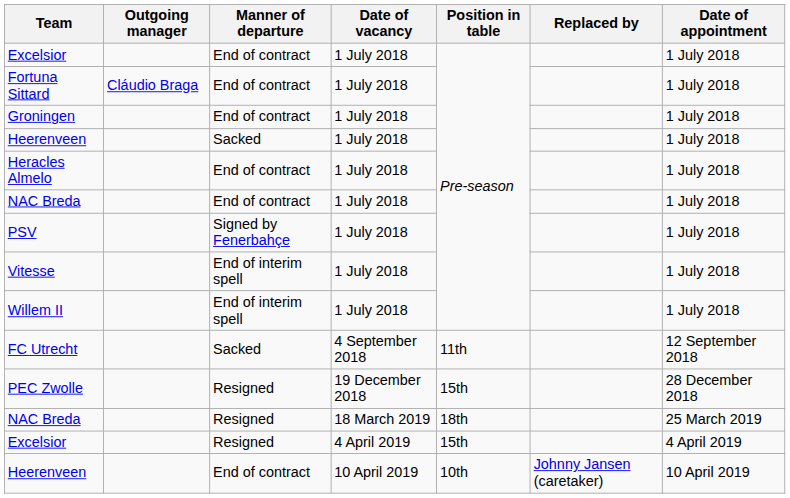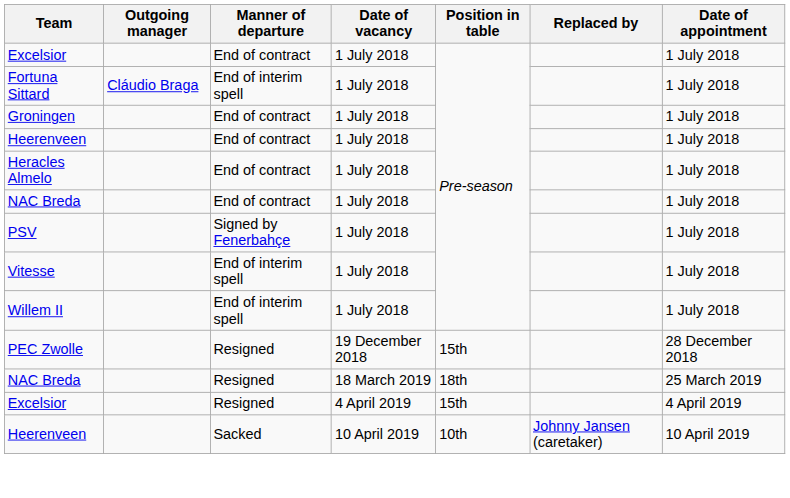 <table class="wikitable sortable">
 <tr>
 <th>Team</th>
 <th>Outgoing manager</th>
 <th>Manner of departure</th>
 <th>Date of vacancy</th>
 <th>Position in table</th>
 <th>Replaced by</th>
 <th>Date of appointment</th>
 </tr>
 <tr>
 <td><a href='#'>Excelsior</a></td>
 <td> </td>
 <td>End of contract</td>
 <td>1 July 2018</td>
 <td rowspan="9"><em>Pre-season</em></td>
 <td> </td>
 <td>1 July 2018</td>
 </tr>
 <tr>
 <td><a href='#'>Fortuna Sittard</a></td>
 <td> <a href='#'>Cláudio Braga</a></td>
-<td>End of contract</td>
+<td>End of interim spell</td>
 <td>1 July 2018</td>
 <td> </td>
 <td>1 July 2018</td>
 </tr>
 <tr>
 <td><a href='#'>Groningen</a></td>
 <td> </td>
 <td>End of contract</td>
 <td>1 July 2018</td>
 <td> </td>
 <td>1 July 2018</td>
 </tr>
 <tr>
 <td><a href='#'>Heerenveen</a></td>
 <td> </td>
-<td>Sacked</td>
+<td>End of contract</td>
 <td>1 July 2018</td>
 <td> </td>
 <td>1 July 2018</td>
 </tr>
 <tr>
 <td><a href='#'>Heracles Almelo</a></td>
 <td> </td>
 <td>End of contract</td>
 <td>1 July 2018</td>
 <td> </td>
 <td>1 July 2018</td>
 </tr>
 <tr>
 <td><a href='#'>NAC Breda</a></td>
 <td> </td>
 <td>End of contract</td>
 <td>1 July 2018</td>
 <td> </td>
 <td>1 July 2018</td>
 </tr>
 <tr>
 <td><a href='#'>PSV</a></td>
 <td> </td>
 <td>Signed by <a href='#'>Fenerbahçe</a></td>
 <td>1 July 2018</td>
 <td> </td>
 <td>1 July 2018</td>
 </tr>
 <tr>
 <td><a href='#'>Vitesse</a></td>
 <td> </td>
 <td>End of interim spell</td>
 <td>1 July 2018</td>
 <td> </td>
 <td>1 July 2018</td>
 </tr>
 <tr>
 <td><a href='#'>Willem II</a></td>
 <td> </td>
 <td>End of interim spell</td>
 <td>1 July 2018</td>
 <td> </td>
 <td>1 July 2018</td>
 </tr>
 <tr>
-<td><a href='#'>FC Utrecht</a></td>
-<td> </td>
-<td>Sacked</td>
-<td>4 September 2018</td>
-<td>11th</td>
-<td> </td>
-<td>12 September 2018</td>
-</tr>
-<tr>
 <td><a href='#'>PEC Zwolle</a></td>
 <td> </td>
 <td>Resigned</td>
 <td>19 December 2018</td>
 <td>15th</td>
 <td> </td>
 <td>28 December 2018</td>
 </tr>
 <tr>
 <td><a href='#'>NAC Breda</a></td>
 <td> </td>
 <td>Resigned</td>
 <td>18 March 2019</td>
 <td>18th</td>
 <td> </td>
 <td>25 March 2019</td>
 </tr>
 <tr>
 <td><a href='#'>Excelsior</a></td>
 <td> </td>
 <td>Resigned</td>
 <td>4 April 2019 </td>
 <td>15th</td>
 <td> </td>
 <td>4 April 2019</td>
 </tr>
 <tr>
 <td><a href='#'>Heerenveen</a></td>
 <td> </td>
-<td>End of contract</td>
+<td>Sacked</td>
 <td>10 April 2019 </td>
 <td>10th</td>
 <td> <a href='#'>Johnny Jansen</a> (caretaker)</td>
 <td>10 April 2019</td>
 </tr>
 </table>
